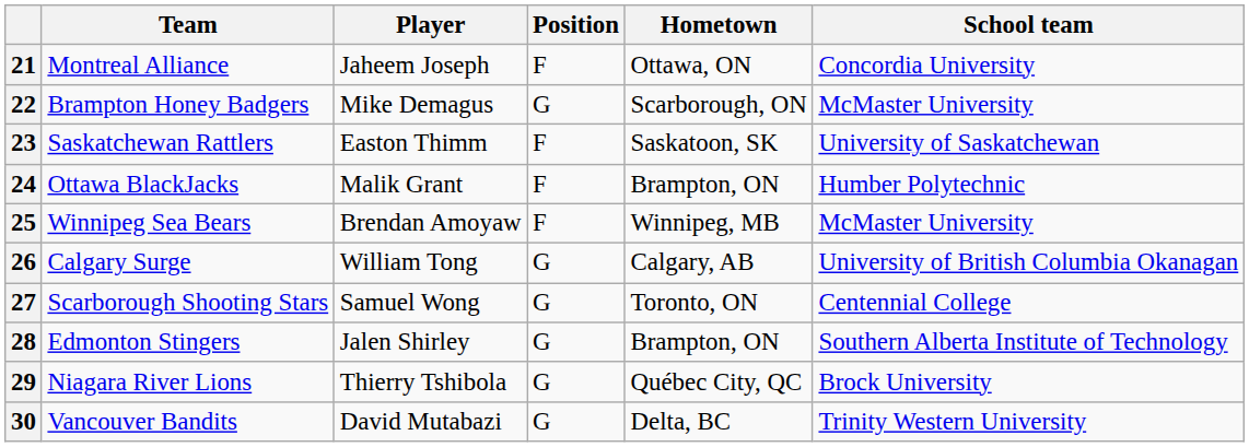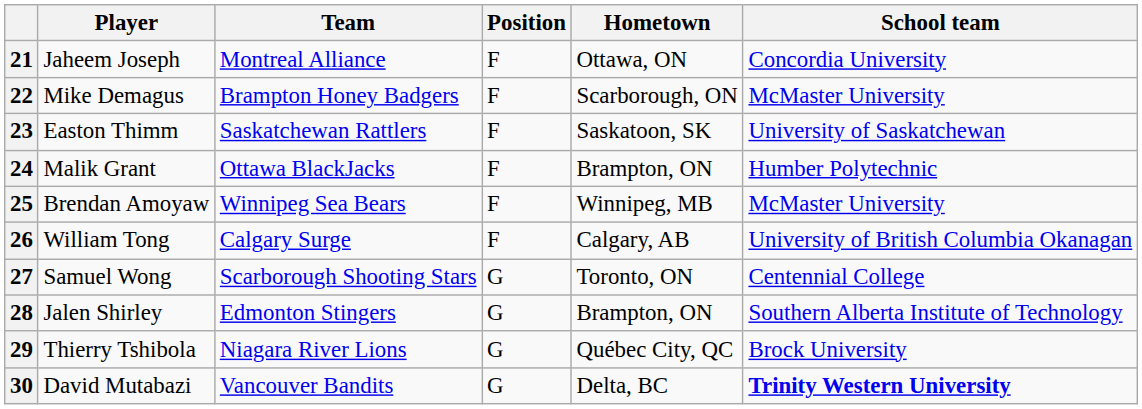 <table class="wikitable">
 <tr>
 <th></th>
+<th>Player</th>
 <th>Team</th>
-<th>Player</th>
 <th>Position</th>
 <th>Hometown</th>
 <th>School team</th>
 </tr>
 <tr>
 <th>21</th>
+<td>Jaheem Joseph</td>
 <td><a href='#'>Montreal Alliance</a></td>
-<td>Jaheem Joseph</td>
 <td>F</td>
 <td>Ottawa, ON</td>
 <td><a href='#'>Concordia University</a></td>
 </tr>
 <tr>
 <th>22</th>
+<td>Mike Demagus</td>
 <td><a href='#'>Brampton Honey Badgers</a></td>
-<td>Mike Demagus</td>
-<td>G</td>
+<td>F</td>
 <td>Scarborough, ON</td>
 <td><a href='#'>McMaster University</a></td>
 </tr>
 <tr>
 <th>23</th>
+<td>Easton Thimm</td>
 <td><a href='#'>Saskatchewan Rattlers</a></td>
-<td>Easton Thimm</td>
 <td>F</td>
 <td>Saskatoon, SK</td>
 <td><a href='#'>University of Saskatchewan</a></td>
 </tr>
 <tr>
 <th>24</th>
+<td>Malik Grant</td>
 <td><a href='#'>Ottawa BlackJacks</a></td>
-<td>Malik Grant</td>
 <td>F</td>
 <td>Brampton, ON</td>
 <td><a href='#'>Humber Polytechnic</a></td>
 </tr>
 <tr>
 <th>25</th>
+<td>Brendan Amoyaw</td>
 <td><a href='#'>Winnipeg Sea Bears</a></td>
-<td>Brendan Amoyaw</td>
 <td>F</td>
 <td>Winnipeg, MB</td>
 <td><a href='#'>McMaster University</a></td>
 </tr>
 <tr>
 <th>26</th>
+<td>William Tong</td>
 <td><a href='#'>Calgary Surge</a></td>
-<td>William Tong</td>
-<td>G</td>
+<td>F</td>
 <td>Calgary, AB</td>
 <td><a href='#'>University of British Columbia Okanagan</a></td>
 </tr>
 <tr>
 <th>27</th>
+<td>Samuel Wong</td>
 <td><a href='#'>Scarborough Shooting Stars</a></td>
-<td>Samuel Wong</td>
 <td>G</td>
 <td>Toronto, ON</td>
 <td><a href='#'>Centennial College</a></td>
 </tr>
 <tr>
 <th>28</th>
+<td>Jalen Shirley</td>
 <td><a href='#'>Edmonton Stingers</a></td>
-<td>Jalen Shirley</td>
 <td>G</td>
 <td>Brampton, ON</td>
 <td><a href='#'>Southern Alberta Institute of Technology</a></td>
 </tr>
 <tr>
 <th>29</th>
+<td>Thierry Tshibola</td>
 <td><a href='#'>Niagara River Lions</a></td>
-<td>Thierry Tshibola</td>
 <td>G</td>
 <td>Québec City, QC</td>
 <td><a href='#'>Brock University</a></td>
 </tr>
 <tr>
 <th>30</th>
+<td>David Mutabazi</td>
 <td><a href='#'>Vancouver Bandits</a></td>
-<td>David Mutabazi</td>
 <td>G</td>
 <td>Delta, BC</td>
-<td><a href='#'>Trinity Western University</a></td>
+<td><strong><a href='#'>Trinity Western University</a></strong></td>
 </tr>
 </table>
